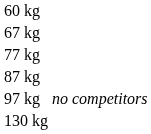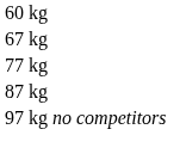 <table>
 <tr>
 <td rowspan=2>60 kg<br></td>
 <td rowspan=2></td>
 <td rowspan=2></td>
 <td></td>
 </tr>
 <tr>
 <td></td>
 </tr>
 <tr>
 <td rowspan=2>67 kg<br></td>
 <td rowspan=2></td>
 <td rowspan=2></td>
 <td></td>
 </tr>
 <tr>
 <td></td>
 </tr>
 <tr>
 <td rowspan=2>77 kg<br></td>
 <td rowspan=2></td>
 <td rowspan=2></td>
 <td></td>
 </tr>
 <tr>
 <td></td>
 </tr>
 <tr>
 <td rowspan=2>87 kg<br></td>
 <td rowspan=2></td>
 <td rowspan=2></td>
 <td></td>
 </tr>
 <tr>
 <td></td>
 </tr>
 <tr>
 <td>97 kg</td>
 <td colspan=3><em>no competitors</em></td>
 </tr>
-<tr>
-<td>130 kg<br></td>
-<td></td>
-<td></td>
-<td></td>
-</tr>
 </table>
